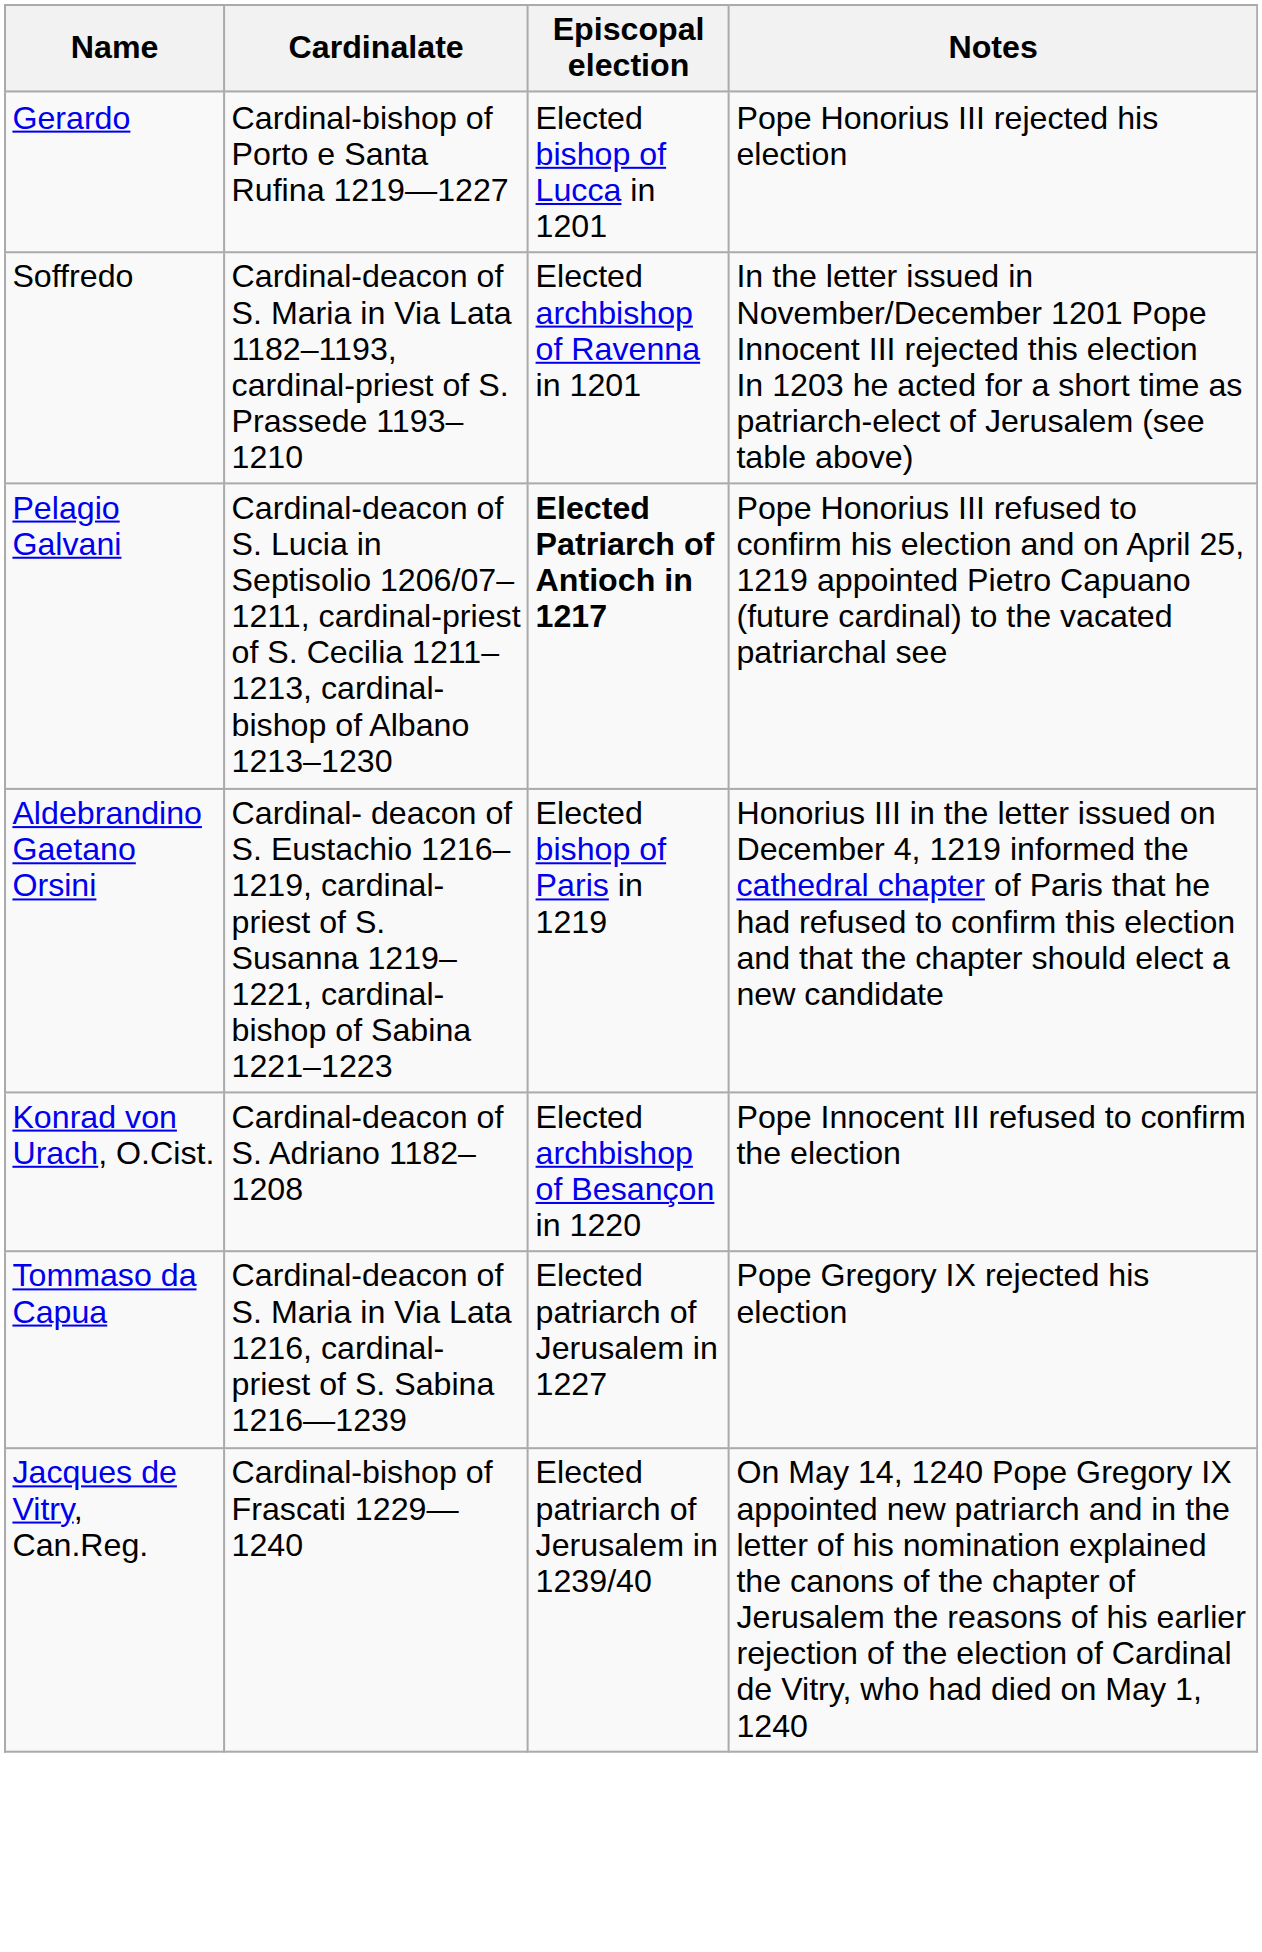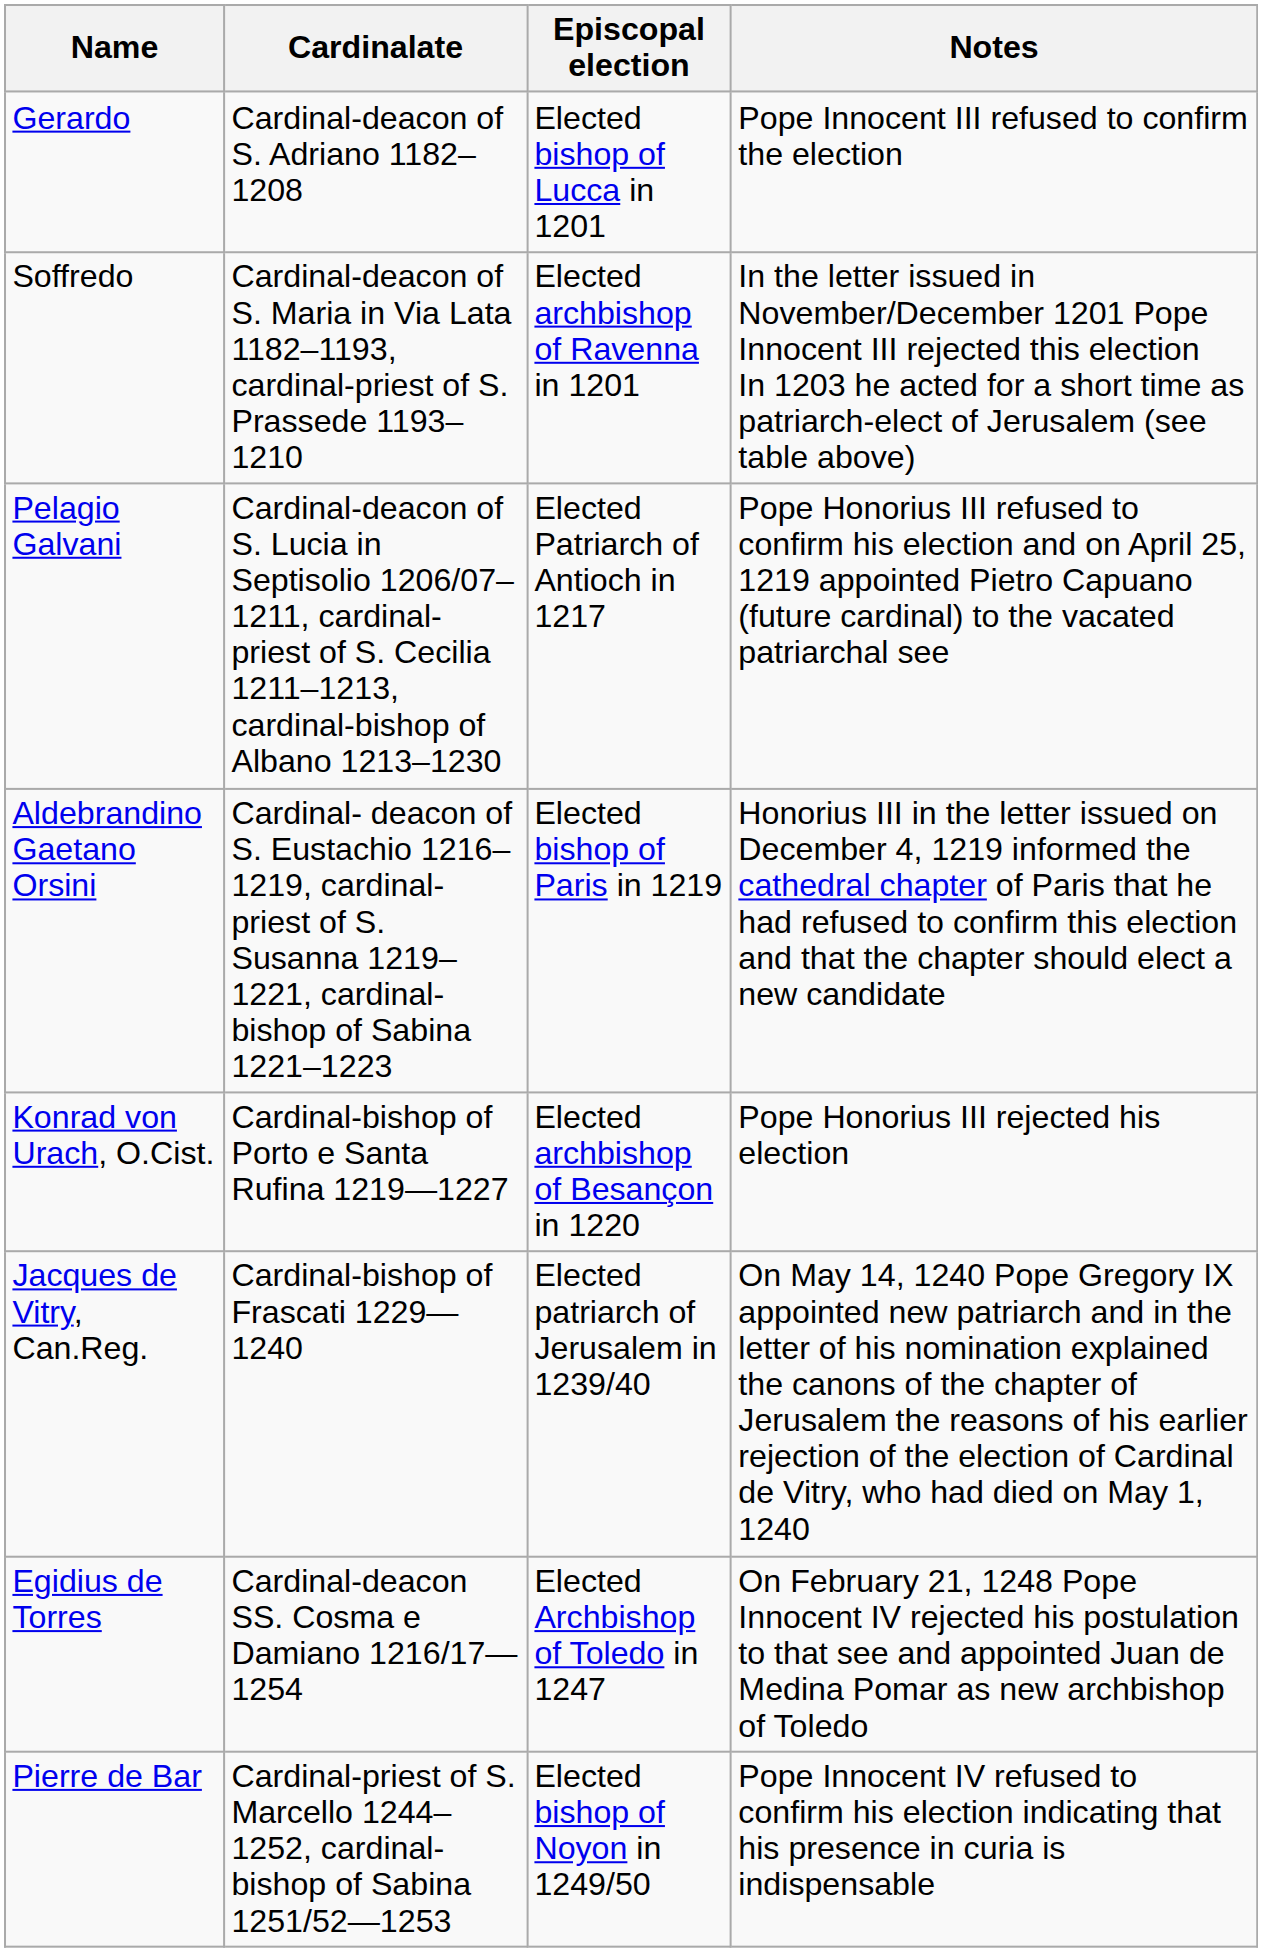 <table class="wikitable sortable" style="width:100%">
 <tr>
 <th width="*">Name</th>
 <th width="*">Cardinalate</th>
 <th width="*">Episcopal election</th>
 <th width="*">Notes</th>
 </tr>
 <tr valign="top">
 <td><a href='#'>Gerardo</a></td>
-<td>Cardinal-bishop of Porto e Santa Rufina 1219—1227</td>
+<td>Cardinal-deacon of S. Adriano 1182–1208</td>
 <td>Elected <a href='#'>bishop of Lucca</a> in 1201</td>
-<td>Pope Honorius III rejected his election</td>
+<td>Pope Innocent III refused to confirm the election</td>
 </tr>
 <tr valign="top">
 <td>Soffredo</td>
 <td>Cardinal-deacon of S. Maria in Via Lata 1182–1193, cardinal-priest of S. Prassede 1193–1210</td>
 <td>Elected <a href='#'>archbishop of Ravenna</a> in 1201</td>
 <td>In the letter issued in November/December 1201 Pope Innocent III rejected this election<br>In 1203 he acted for a short time as patriarch-elect of Jerusalem (see table above)</td>
 </tr>
 <tr valign="top">
 <td><a href='#'>Pelagio Galvani</a></td>
 <td>Cardinal-deacon of S. Lucia in Septisolio 1206/07–1211, cardinal-priest of S. Cecilia 1211–1213, cardinal-bishop of Albano 1213–1230</td>
-<td><strong>Elected Patriarch of Antioch in 1217</strong></td>
+<td>Elected Patriarch of Antioch in 1217</td>
 <td>Pope Honorius III refused to confirm his election and on April 25, 1219 appointed Pietro Capuano (future cardinal) to the vacated patriarchal see</td>
 </tr>
 <tr valign="top">
 <td><a href='#'>Aldebrandino Gaetano Orsini</a></td>
 <td>Cardinal- deacon of S. Eustachio 1216–1219, cardinal-priest of S. Susanna 1219–1221, cardinal-bishop of Sabina 1221–1223</td>
 <td>Elected <a href='#'>bishop of Paris</a> in 1219</td>
 <td>Honorius III in the letter issued on December 4, 1219 informed the <a href='#'>cathedral chapter</a> of Paris that he had refused to confirm this election and that the chapter should elect a new candidate</td>
 </tr>
 <tr valign="top">
 <td><a href='#'>Konrad von Urach</a>, O.Cist.</td>
-<td>Cardinal-deacon of S. Adriano 1182–1208</td>
+<td>Cardinal-bishop of Porto e Santa Rufina 1219—1227</td>
 <td>Elected <a href='#'>archbishop of Besançon</a> in 1220</td>
-<td>Pope Innocent III refused to confirm the election</td>
-</tr>
-<tr valign="top">
-<td><a href='#'>Tommaso da Capua</a></td>
-<td>Cardinal-deacon of S. Maria in Via Lata 1216, cardinal-priest of S. Sabina 1216—1239</td>
-<td>Elected patriarch of Jerusalem in 1227</td>
-<td>Pope Gregory IX rejected his election</td>
+<td>Pope Honorius III rejected his election</td>
 </tr>
 <tr valign="top">
 <td><a href='#'>Jacques de Vitry</a>, Can.Reg.</td>
 <td>Cardinal-bishop of Frascati 1229—1240</td>
 <td>Elected patriarch of Jerusalem in 1239/40</td>
 <td>On May 14, 1240 Pope Gregory IX appointed new patriarch and in the letter of his nomination explained the canons of the chapter of Jerusalem the reasons of his earlier rejection of the election of Cardinal de Vitry, who had died on May 1, 1240</td>
 </tr>
+<tr valign="top">
+<td><a href='#'>Egidius de Torres</a></td>
+<td>Cardinal-deacon SS. Cosma e Damiano 1216/17—1254</td>
+<td>Elected <a href='#'>Archbishop of Toledo</a> in 1247</td>
+<td>On February 21, 1248 Pope Innocent IV rejected his postulation to that see and appointed Juan de Medina Pomar as new archbishop of Toledo</td>
+</tr>
+<tr valign="top">
+<td><a href='#'>Pierre de Bar</a></td>
+<td>Cardinal-priest of S. Marcello 1244–1252, cardinal-bishop of Sabina 1251/52—1253</td>
+<td>Elected <a href='#'>bishop of Noyon</a> in 1249/50</td>
+<td>Pope Innocent IV refused to confirm his election indicating that his presence in curia is indispensable</td>
+</tr>
 </table>
